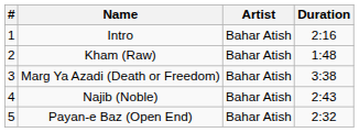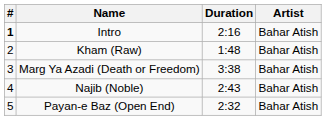 <table class="wikitable" style="text-align:center;">
 <tr>
 <th>#</th>
 <th>Name</th>
+<th>Duration</th>
 <th>Artist</th>
-<th>Duration</th>
 </tr>
 <tr>
-<td>1</td>
+<td><strong>1</strong></td>
 <td>Intro</td>
+<td>2:16</td>
 <td>Bahar Atish</td>
-<td>2:16</td>
 </tr>
 <tr>
 <td>2</td>
 <td>Kham (Raw)</td>
+<td>1:48</td>
 <td>Bahar Atish</td>
-<td>1:48</td>
 </tr>
 <tr>
 <td>3</td>
 <td>Marg Ya Azadi (Death or Freedom)</td>
+<td>3:38</td>
 <td>Bahar Atish</td>
-<td>3:38</td>
 </tr>
 <tr>
 <td>4</td>
 <td>Najib (Noble)</td>
+<td>2:43</td>
 <td>Bahar Atish</td>
-<td>2:43</td>
 </tr>
 <tr>
 <td>5</td>
 <td>Payan-e Baz (Open End)</td>
+<td>2:32</td>
 <td>Bahar Atish</td>
-<td>2:32</td>
 </tr>
 </table>
